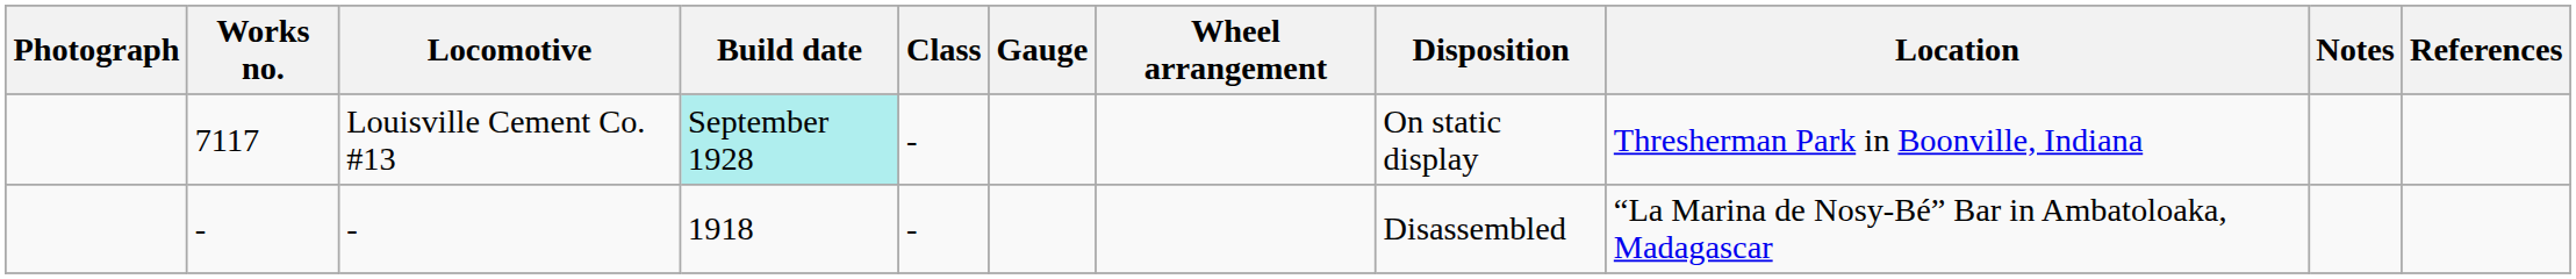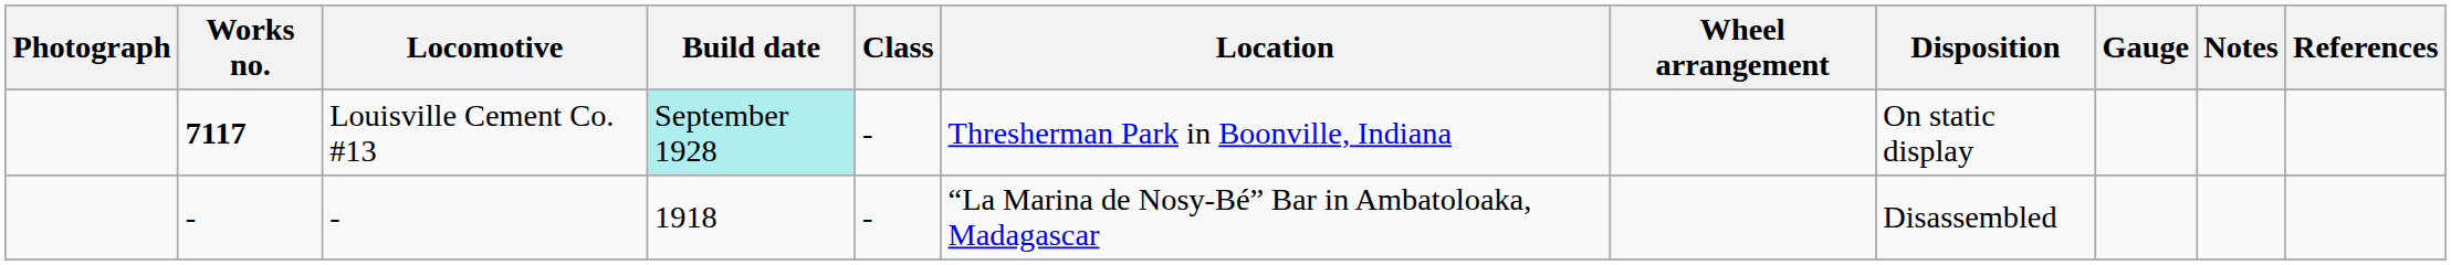 <table class="wikitable">
 <tr>
 <th>Photograph</th>
 <th>Works no.</th>
 <th>Locomotive</th>
 <th>Build date</th>
 <th>Class</th>
-<th>Gauge</th>
+<th>Location</th>
 <th>Wheel arrangement</th>
 <th>Disposition</th>
-<th>Location</th>
+<th>Gauge</th>
 <th>Notes</th>
 <th>References</th>
 </tr>
 <tr>
 <td></td>
-<td>7117</td>
+<td><strong>7117</strong></td>
 <td>Louisville Cement Co. #13</td>
 <td style="background: paleturquoise;">September 1928</td>
 <td>-</td>
-<td></td>
+<td><a href='#'>Thresherman Park</a> in <a href='#'>Boonville, Indiana</a></td>
 <td></td>
 <td>On static display</td>
-<td><a href='#'>Thresherman Park</a> in <a href='#'>Boonville, Indiana</a></td>
+<td></td>
 <td></td>
 <td></td>
 </tr>
 <tr>
 <td></td>
 <td>-</td>
 <td>-</td>
 <td>1918</td>
 <td>-</td>
-<td></td>
+<td>“La Marina de Nosy-Bé” Bar in Ambatoloaka, <a href='#'>Madagascar</a></td>
 <td></td>
 <td>Disassembled</td>
-<td>“La Marina de Nosy-Bé” Bar in Ambatoloaka, <a href='#'>Madagascar</a></td>
+<td></td>
 <td></td>
 <td></td>
 </tr>
 </table>
